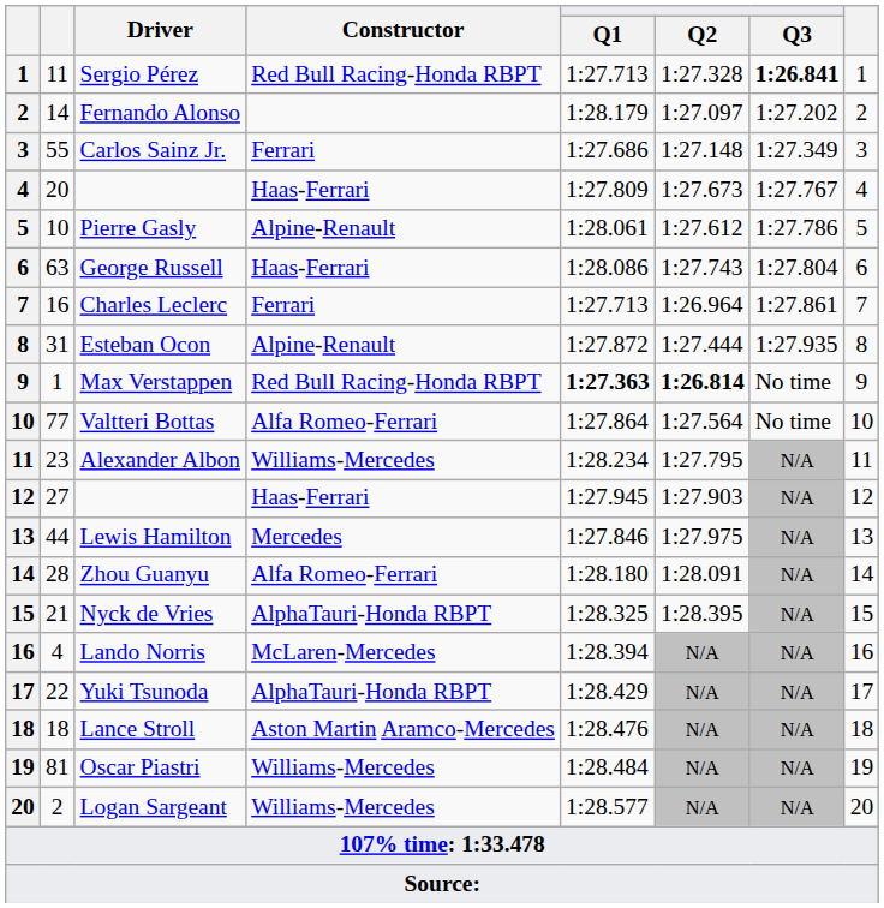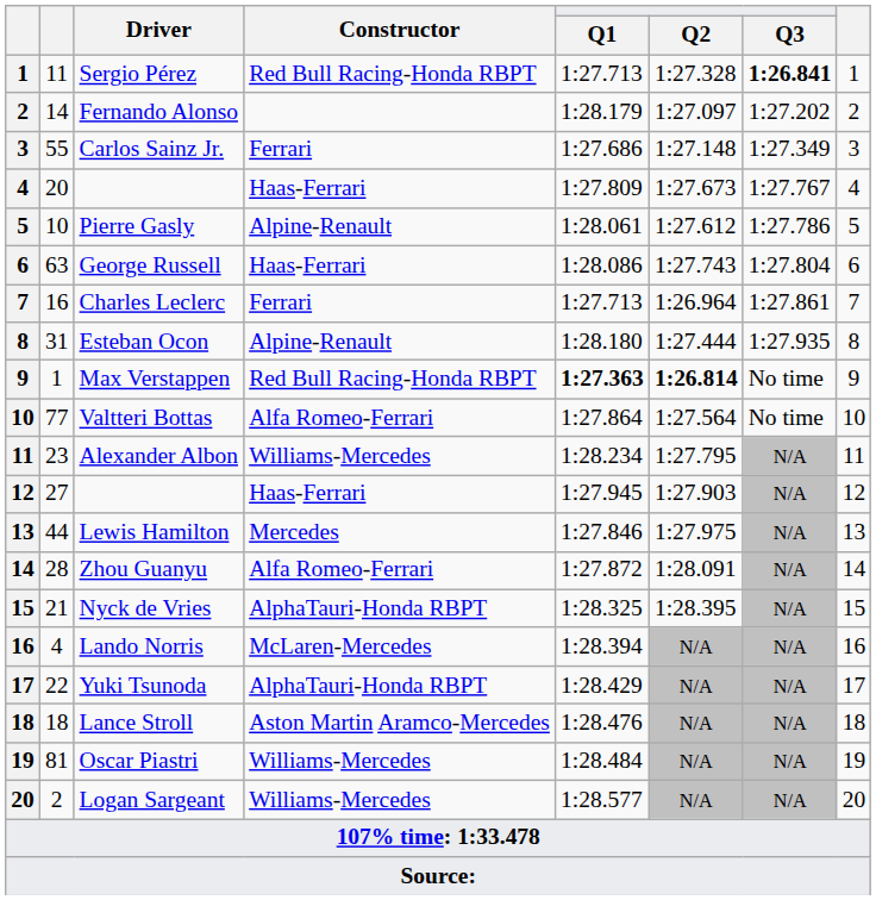 <table class="wikitable sortable" style="font-size: 85%;">
 <tr>
 <th rowspan="2"></th>
 <th rowspan="2"></th>
 <th rowspan="2">Driver</th>
 <th rowspan="2">Constructor</th>
 <th colspan="3" style="background:#eaecf0; text-align:center;"></th>
 <th rowspan="2"></th>
 </tr>
 <tr>
 <th scope="col">Q1</th>
 <th scope="col">Q2</th>
 <th scope="col">Q3</th>
 </tr>
 <tr>
 <th scope="row">1</th>
 <td align="center">11</td>
 <td data-sort-value="per"> <a href='#'>Sergio Pérez</a></td>
 <td><a href='#'>Red Bull Racing</a>-<a href='#'>Honda RBPT</a></td>
 <td>1:27.713</td>
 <td>1:27.328</td>
 <td><strong>1:26.841</strong></td>
 <td align="center">1</td>
 </tr>
 <tr>
 <th scope="row">2</th>
 <td align="center">14</td>
 <td data-sort-value="alo"> <a href='#'>Fernando Alonso</a></td>
 <td></td>
 <td>1:28.179</td>
 <td>1:27.097</td>
 <td>1:27.202</td>
 <td align="center">2</td>
 </tr>
 <tr>
 <th scope="row">3</th>
 <td align="center">55</td>
 <td data-sort-value="sai"> <a href='#'>Carlos Sainz Jr.</a></td>
 <td><a href='#'>Ferrari</a></td>
 <td>1:27.686</td>
 <td>1:27.148</td>
 <td>1:27.349</td>
 <td align="center">3</td>
 </tr>
 <tr>
 <th scope="row">4</th>
 <td align="center">20</td>
 <td data-sort-value="mag"></td>
 <td><a href='#'>Haas</a>-<a href='#'>Ferrari</a></td>
 <td>1:27.809</td>
 <td>1:27.673</td>
 <td>1:27.767</td>
 <td align="center">4</td>
 </tr>
 <tr>
 <th scope="row">5</th>
 <td align="center">10</td>
 <td data-sort-value="gas"> <a href='#'>Pierre Gasly</a></td>
 <td><a href='#'>Alpine</a>-<a href='#'>Renault</a></td>
 <td>1:28.061</td>
 <td>1:27.612</td>
 <td>1:27.786</td>
 <td align="center">5</td>
 </tr>
 <tr>
 <th scope="row">6</th>
 <td align="center">63</td>
 <td data-sort-value="rus"> <a href='#'>George Russell</a></td>
 <td><a href='#'>Haas</a>-<a href='#'>Ferrari</a></td>
 <td>1:28.086</td>
 <td>1:27.743</td>
 <td>1:27.804</td>
 <td align="center">6</td>
 </tr>
 <tr>
 <th scope="row">7</th>
 <td align="center">16</td>
 <td data-sort-value="lec"> <a href='#'>Charles Leclerc</a></td>
 <td><a href='#'>Ferrari</a></td>
 <td>1:27.713</td>
 <td>1:26.964</td>
 <td>1:27.861</td>
 <td align="center">7</td>
 </tr>
 <tr>
 <th scope="row">8</th>
 <td align="center">31</td>
 <td data-sort-value="oco"> <a href='#'>Esteban Ocon</a></td>
 <td><a href='#'>Alpine</a>-<a href='#'>Renault</a></td>
-<td>1:27.872</td>
+<td>1:28.180</td>
 <td>1:27.444</td>
 <td>1:27.935</td>
 <td align="center">8</td>
 </tr>
 <tr>
 <th scope="row">9</th>
 <td align="center">1</td>
 <td data-sort-value="ver"> <a href='#'>Max Verstappen</a></td>
 <td><a href='#'>Red Bull Racing</a>-<a href='#'>Honda RBPT</a></td>
 <td><strong>1:27.363</strong></td>
 <td><strong>1:26.814</strong></td>
 <td>No time</td>
 <td align="center">9</td>
 </tr>
 <tr>
 <th scope="row">10</th>
 <td align="center">77</td>
 <td data-sort-value="bot"> <a href='#'>Valtteri Bottas</a></td>
 <td><a href='#'>Alfa Romeo</a>-<a href='#'>Ferrari</a></td>
 <td>1:27.864</td>
 <td>1:27.564</td>
 <td>No time</td>
 <td align="center">10</td>
 </tr>
 <tr>
 <th scope="row">11</th>
 <td align="center">23</td>
 <td data-sort-value="alb"> <a href='#'>Alexander Albon</a></td>
 <td><a href='#'>Williams</a>-<a href='#'>Mercedes</a></td>
 <td>1:28.234</td>
 <td>1:27.795</td>
 <td data-sort-value="13" align="center" style="background: silver"><small>N/A</small></td>
 <td align="center">11</td>
 </tr>
 <tr>
 <th scope="row">12</th>
 <td align="center">27</td>
 <td data-sort-value="hul"></td>
 <td><a href='#'>Haas</a>-<a href='#'>Ferrari</a></td>
 <td>1:27.945</td>
 <td>1:27.903</td>
 <td data-sort-value="17" align="center" style="background: silver"><small>N/A</small></td>
 <td align="center">12</td>
 </tr>
 <tr>
 <th scope="row">13</th>
 <td align="center">44</td>
 <td data-sort-value="ham"> <a href='#'>Lewis Hamilton</a></td>
 <td><a href='#'>Mercedes</a></td>
 <td>1:27.846</td>
 <td>1:27.975</td>
 <td data-sort-value="16" align="center" style="background: silver"><small>N/A</small></td>
 <td align="center">13</td>
 </tr>
 <tr>
 <th scope="row">14</th>
 <td align="center">28</td>
 <td data-sort-value="zho"> <a href='#'>Zhou Guanyu</a></td>
 <td><a href='#'>Alfa Romeo</a>-<a href='#'>Ferrari</a></td>
-<td>1:28.180</td>
+<td>1:27.872</td>
 <td>1:28.091</td>
 <td data-sort-value="16" align="center" style="background: silver"><small>N/A</small></td>
 <td align="center">14</td>
 </tr>
 <tr>
 <th scope="row">15</th>
 <td align="center">21</td>
 <td data-sort-value="dev"> <a href='#'>Nyck de Vries</a></td>
 <td><a href='#'>AlphaTauri</a>-<a href='#'>Honda RBPT</a></td>
 <td>1:28.325</td>
 <td>1:28.395</td>
 <td data-sort-value="20" align="center" style="background: silver"><small>N/A</small></td>
 <td align="center">15</td>
 </tr>
 <tr>
 <th scope="row">16</th>
 <td align="center">4</td>
 <td data-sort-value="nor"> <a href='#'>Lando Norris</a></td>
 <td><a href='#'>McLaren</a>-<a href='#'>Mercedes</a></td>
 <td>1:28.394</td>
 <td data-sort-value="15" align="center" style="background: silver"><small>N/A</small></td>
 <td data-sort-value="15" align="center" style="background: silver"><small>N/A</small></td>
 <td align="center">16</td>
 </tr>
 <tr>
 <th scope="row">17</th>
 <td align="center">22</td>
 <td data-sort-value="tsu"> <a href='#'>Yuki Tsunoda</a></td>
 <td><a href='#'>AlphaTauri</a>-<a href='#'>Honda RBPT</a></td>
 <td>1:28.429</td>
 <td data-sort-value="15" align="center" style="background: silver"><small>N/A</small></td>
 <td data-sort-value="15" align="center" style="background: silver"><small>N/A</small></td>
 <td align="center">17</td>
 </tr>
 <tr>
 <th scope="row">18</th>
 <td align="center">18</td>
 <td data-sort-value="str"> <a href='#'>Lance Stroll</a></td>
 <td><a href='#'>Aston Martin</a> <a href='#'>Aramco</a>-<a href='#'>Mercedes</a></td>
 <td>1:28.476</td>
 <td data-sort-value="15" align="center" style="background: silver"><small>N/A</small></td>
 <td data-sort-value="15" align="center" style="background: silver"><small>N/A</small></td>
 <td align="center">18</td>
 </tr>
 <tr>
 <th scope="row">19</th>
 <td align="center">81</td>
 <td data-sort-value="pia"> <a href='#'>Oscar Piastri</a></td>
 <td><a href='#'>Williams</a>-<a href='#'>Mercedes</a></td>
 <td>1:28.484</td>
 <td data-sort-value="15" align="center" style="background: silver"><small>N/A</small></td>
 <td data-sort-value="15" align="center" style="background: silver"><small>N/A</small></td>
 <td align="center">19</td>
 </tr>
 <tr>
 <th scope="row">20</th>
 <td align="center">2</td>
 <td data-sort-value="sar"> <a href='#'>Logan Sargeant</a></td>
 <td><a href='#'>Williams</a>-<a href='#'>Mercedes</a></td>
 <td>1:28.577</td>
 <td data-sort-value="15" align="center" style="background: silver"><small>N/A</small></td>
 <td data-sort-value="15" align="center" style="background: silver"><small>N/A</small></td>
 <td align="center">20</td>
 </tr>
 <tr class="sortbottom">
 <td colspan="8" style="background-color:#eaecf0;text-align:center"><strong><a href='#'>107% time</a>: 1:33.478</strong></td>
 </tr>
 <tr class="sortbottom">
 <td colspan="8" style="background-color:#eaecf0;text-align:center"><strong>Source:</strong></td>
 </tr>
 </table>
